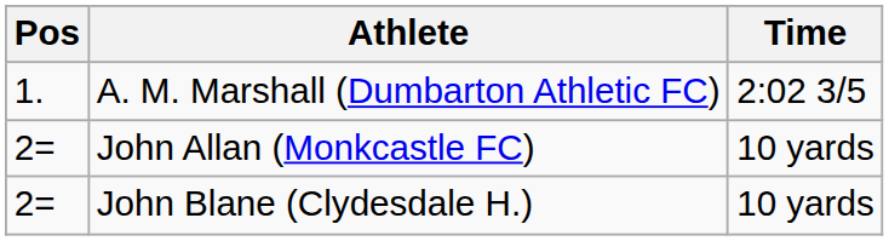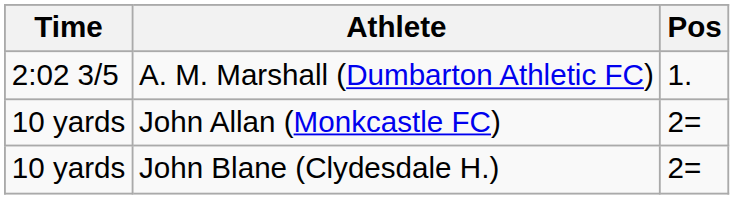 <table class="wikitable">
 <tr>
+<th>Time</th>
+<th>Athlete</th>
 <th>Pos</th>
-<th>Athlete</th>
-<th>Time</th>
 </tr>
 <tr>
+<td>2:02 3/5</td>
+<td>A. M. Marshall (<a href='#'>Dumbarton Athletic FC</a>)</td>
 <td>1.</td>
-<td>A. M. Marshall (<a href='#'>Dumbarton Athletic FC</a>)</td>
-<td>2:02 3/5</td>
 </tr>
 <tr>
+<td>10 yards</td>
+<td>John Allan (<a href='#'>Monkcastle FC</a>)</td>
 <td>2=</td>
-<td>John Allan (<a href='#'>Monkcastle FC</a>)</td>
-<td>10 yards</td>
 </tr>
 <tr>
+<td>10 yards</td>
+<td>John Blane (Clydesdale H.)</td>
 <td>2=</td>
-<td>John Blane (Clydesdale H.)</td>
-<td>10 yards</td>
 </tr>
 </table>
